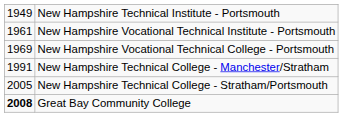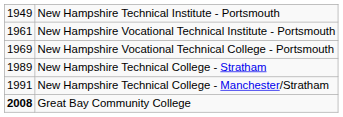 <table class="wikitable">
 <tr>
 <td>1949</td>
 <td>New Hampshire Technical Institute - Portsmouth</td>
 </tr>
 <tr>
 <td>1961</td>
 <td>New Hampshire Vocational Technical Institute - Portsmouth</td>
 </tr>
 <tr>
 <td>1969</td>
 <td>New Hampshire Vocational Technical College - Portsmouth</td>
 </tr>
 <tr>
+<td>1989</td>
+<td>New Hampshire Technical College - <a href='#'>Stratham</a></td>
+</tr>
+<tr>
 <td>1991</td>
 <td>New Hampshire Technical College - <a href='#'>Manchester</a>/Stratham</td>
-</tr>
-<tr>
-<td>2005</td>
-<td>New Hampshire Technical College - Stratham/Portsmouth</td>
 </tr>
 <tr>
 <td><strong>2008</strong></td>
 <td>Great Bay Community College</td>
 </tr>
 </table>
